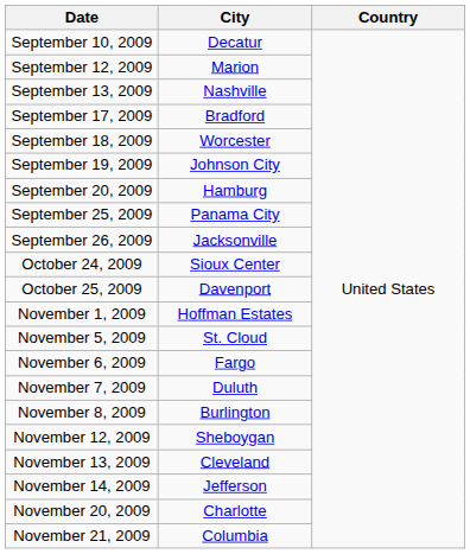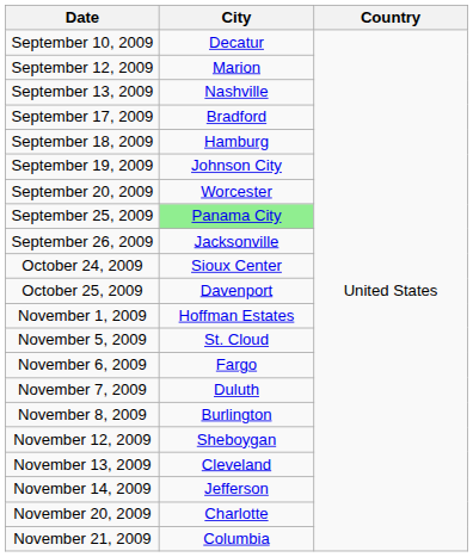 <table class="wikitable" style="text-align:center;">
 <tr>
 <th width="150">Date</th>
 <th width="150">City</th>
 <th width="150">Country</th>
 </tr>
 <tr>
 <td>September 10, 2009</td>
 <td><a href='#'>Decatur</a></td>
 <td rowspan="21">United States</td>
 </tr>
 <tr>
 <td>September 12, 2009</td>
 <td><a href='#'>Marion</a></td>
 </tr>
 <tr>
 <td>September 13, 2009</td>
 <td><a href='#'>Nashville</a></td>
 </tr>
 <tr>
 <td>September 17, 2009</td>
 <td><a href='#'>Bradford</a></td>
 </tr>
 <tr>
 <td>September 18, 2009</td>
-<td><a href='#'>Worcester</a></td>
+<td><a href='#'>Hamburg</a></td>
 </tr>
 <tr>
 <td>September 19, 2009</td>
 <td><a href='#'>Johnson City</a></td>
 </tr>
 <tr>
 <td>September 20, 2009</td>
-<td><a href='#'>Hamburg</a></td>
+<td><a href='#'>Worcester</a></td>
 </tr>
 <tr>
 <td>September 25, 2009</td>
-<td><a href='#'>Panama City</a></td>
+<td style="background: lightgreen;"><a href='#'>Panama City</a></td>
 </tr>
 <tr>
 <td>September 26, 2009</td>
 <td><a href='#'>Jacksonville</a></td>
 </tr>
 <tr>
 <td>October 24, 2009</td>
 <td><a href='#'>Sioux Center</a></td>
 </tr>
 <tr>
 <td>October 25, 2009</td>
 <td><a href='#'>Davenport</a></td>
 </tr>
 <tr>
 <td>November 1, 2009</td>
 <td><a href='#'>Hoffman Estates</a></td>
 </tr>
 <tr>
 <td>November 5, 2009</td>
 <td><a href='#'>St. Cloud</a></td>
 </tr>
 <tr>
 <td>November 6, 2009</td>
 <td><a href='#'>Fargo</a></td>
 </tr>
 <tr>
 <td>November 7, 2009</td>
 <td><a href='#'>Duluth</a></td>
 </tr>
 <tr>
 <td>November 8, 2009</td>
 <td><a href='#'>Burlington</a></td>
 </tr>
 <tr>
 <td>November 12, 2009</td>
 <td><a href='#'>Sheboygan</a></td>
 </tr>
 <tr>
 <td>November 13, 2009</td>
 <td><a href='#'>Cleveland</a></td>
 </tr>
 <tr>
 <td>November 14, 2009</td>
 <td><a href='#'>Jefferson</a></td>
 </tr>
 <tr>
 <td>November 20, 2009</td>
 <td><a href='#'>Charlotte</a></td>
 </tr>
 <tr>
 <td>November 21, 2009</td>
 <td><a href='#'>Columbia</a></td>
 </tr>
 </table>
